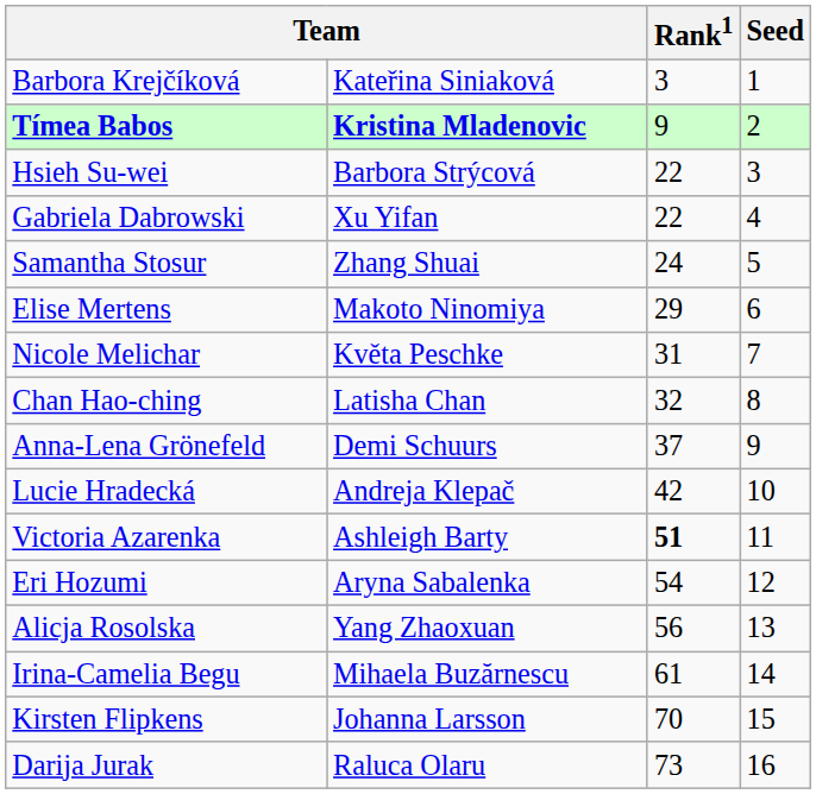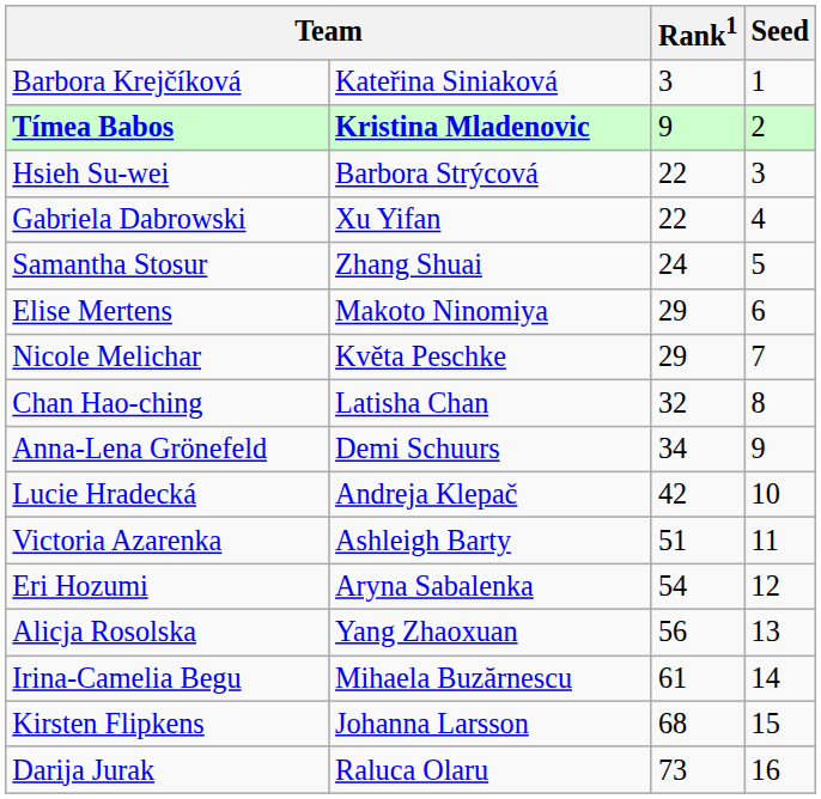 <table class="wikitable sortable collapsible uncollapsed ">
 <tr>
 <th width="350" colspan=2>Team</th>
 <th>Rank<sup>1</sup></th>
 <th>Seed</th>
 </tr>
 <tr>
 <td> <a href='#'>Barbora Krejčíková</a></td>
 <td> <a href='#'>Kateřina Siniaková</a></td>
 <td>3</td>
 <td>1</td>
 </tr>
 <tr style="background-color:#cfc;">
 <td> <strong><a href='#'>Tímea Babos</a> </strong></td>
 <td> <strong><a href='#'>Kristina Mladenovic</a> </strong></td>
 <td>9</td>
 <td>2</td>
 </tr>
 <tr>
 <td> <a href='#'>Hsieh Su-wei</a></td>
 <td> <a href='#'>Barbora Strýcová</a></td>
 <td>22</td>
 <td>3</td>
 </tr>
 <tr>
 <td> <a href='#'>Gabriela Dabrowski</a></td>
 <td> <a href='#'>Xu Yifan</a></td>
 <td>22</td>
 <td>4</td>
 </tr>
 <tr>
 <td> <a href='#'>Samantha Stosur</a></td>
 <td> <a href='#'>Zhang Shuai</a></td>
 <td>24</td>
 <td>5</td>
 </tr>
 <tr>
 <td> <a href='#'>Elise Mertens</a></td>
 <td> <a href='#'>Makoto Ninomiya</a></td>
 <td>29</td>
 <td>6</td>
 </tr>
 <tr>
 <td> <a href='#'>Nicole Melichar</a></td>
 <td> <a href='#'>Květa Peschke</a></td>
-<td>31</td>
+<td>29</td>
 <td>7</td>
 </tr>
 <tr>
 <td> <a href='#'>Chan Hao-ching</a></td>
 <td> <a href='#'>Latisha Chan</a></td>
 <td>32</td>
 <td>8</td>
 </tr>
 <tr>
 <td> <a href='#'>Anna-Lena Grönefeld</a></td>
 <td> <a href='#'>Demi Schuurs</a></td>
-<td>37</td>
+<td>34</td>
 <td>9</td>
 </tr>
 <tr>
 <td> <a href='#'>Lucie Hradecká</a></td>
 <td> <a href='#'>Andreja Klepač</a></td>
 <td>42</td>
 <td>10</td>
 </tr>
 <tr>
 <td> <a href='#'>Victoria Azarenka</a></td>
 <td> <a href='#'>Ashleigh Barty</a></td>
-<td><strong>51</strong></td>
+<td>51</td>
 <td>11</td>
 </tr>
 <tr>
 <td> <a href='#'>Eri Hozumi</a></td>
 <td> <a href='#'>Aryna Sabalenka</a></td>
 <td>54</td>
 <td>12</td>
 </tr>
 <tr>
 <td> <a href='#'>Alicja Rosolska</a></td>
 <td> <a href='#'>Yang Zhaoxuan</a></td>
 <td>56</td>
 <td>13</td>
 </tr>
 <tr>
 <td> <a href='#'>Irina-Camelia Begu</a></td>
 <td> <a href='#'>Mihaela Buzărnescu</a></td>
 <td>61</td>
 <td>14</td>
 </tr>
 <tr>
 <td> <a href='#'>Kirsten Flipkens</a></td>
 <td> <a href='#'>Johanna Larsson</a></td>
-<td>70</td>
+<td>68</td>
 <td>15</td>
 </tr>
 <tr>
 <td> <a href='#'>Darija Jurak</a></td>
 <td> <a href='#'>Raluca Olaru</a></td>
 <td>73</td>
 <td>16</td>
 </tr>
 </table>
